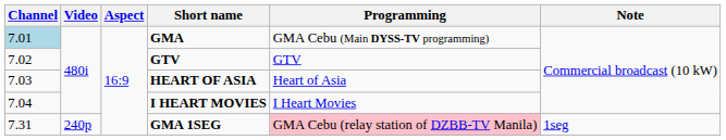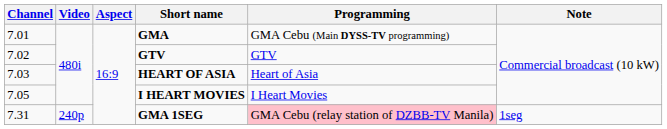 <table class="wikitable">
 <tr>
 <th><a href='#'>Channel</a></th>
 <th><a href='#'>Video</a></th>
 <th><a href='#'>Aspect</a></th>
 <th>Short name</th>
 <th>Programming</th>
 <th>Note</th>
 </tr>
 <tr>
-<td style="background: lightblue;">7.01</td>
+<td>7.01</td>
 <td rowspan="4"><a href='#'>480i</a></td>
 <td rowspan="5"><a href='#'>16:9</a></td>
 <td><strong>GMA</strong></td>
 <td>GMA Cebu <small>(Main <strong>DYSS-TV</strong> programming)</small></td>
 <td rowspan="4"><a href='#'>Commercial broadcast</a> (10 kW)</td>
 </tr>
 <tr>
 <td>7.02</td>
 <td><strong>GTV</strong></td>
 <td><a href='#'>GTV</a></td>
 </tr>
 <tr>
 <td>7.03</td>
 <td><strong>HEART OF ASIA</strong></td>
 <td><a href='#'>Heart of Asia</a></td>
 </tr>
 <tr>
-<td>7.04</td>
+<td>7.05</td>
 <td><strong>I HEART MOVIES</strong></td>
 <td><a href='#'>I Heart Movies</a></td>
 </tr>
 <tr>
 <td>7.31</td>
 <td><a href='#'>240p</a></td>
 <td><strong>GMA 1SEG</strong></td>
 <td style="background: pink;">GMA Cebu (relay station of <a href='#'>DZBB-TV</a> Manila)</td>
 <td><a href='#'>1seg</a></td>
 </tr>
 </table>
